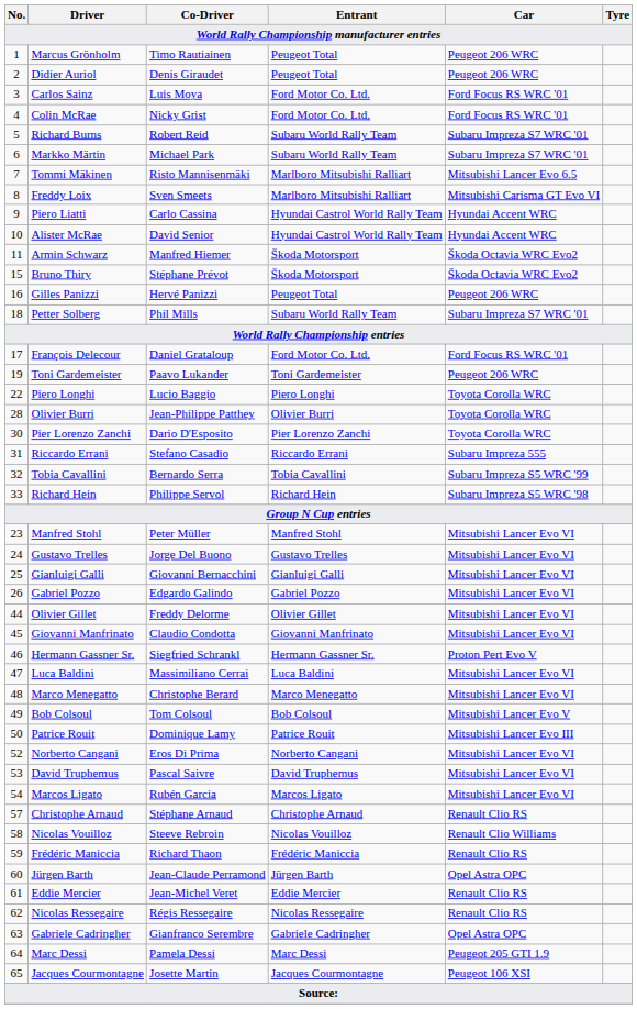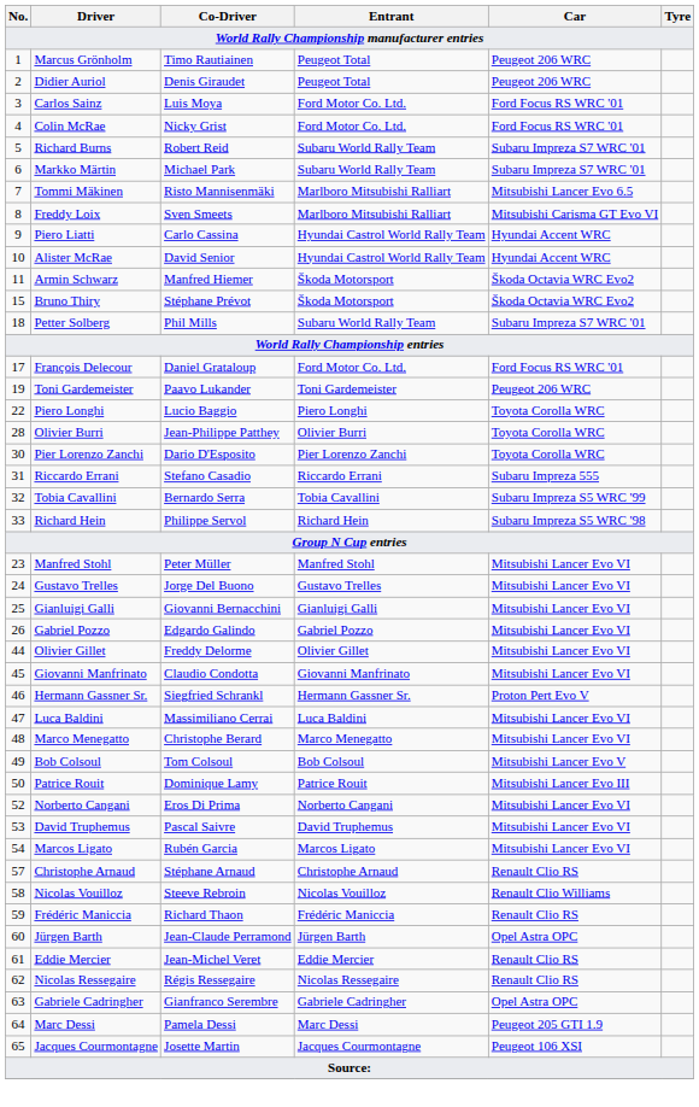 <table class="wikitable" style="font-size: 85%;">
 <tr>
 <th>No.</th>
 <th>Driver</th>
 <th>Co-Driver</th>
 <th>Entrant</th>
 <th>Car</th>
 <th>Tyre</th>
 </tr>
 <tr>
 <td style="background-color:#EAECF0; text-align:center" colspan="6"><strong><em><a href='#'>World Rally Championship</a> manufacturer entries</em></strong></td>
 </tr>
 <tr>
 <td align="center">1</td>
 <td> <a href='#'>Marcus Grönholm</a></td>
 <td> <a href='#'>Timo Rautiainen</a></td>
 <td> <a href='#'>Peugeot Total</a></td>
 <td><a href='#'>Peugeot 206 WRC</a></td>
 <td align="center"></td>
 </tr>
 <tr>
 <td align="center">2</td>
 <td> <a href='#'>Didier Auriol</a></td>
 <td> <a href='#'>Denis Giraudet</a></td>
 <td> <a href='#'>Peugeot Total</a></td>
 <td><a href='#'>Peugeot 206 WRC</a></td>
 <td align="center"></td>
 </tr>
 <tr>
 <td align="center">3</td>
 <td> <a href='#'>Carlos Sainz</a></td>
 <td> <a href='#'>Luis Moya</a></td>
 <td> <a href='#'>Ford Motor Co. Ltd.</a></td>
 <td><a href='#'>Ford Focus RS WRC '01</a></td>
 <td align="center"></td>
 </tr>
 <tr>
 <td align="center">4</td>
 <td> <a href='#'>Colin McRae</a></td>
 <td> <a href='#'>Nicky Grist</a></td>
 <td> <a href='#'>Ford Motor Co. Ltd.</a></td>
 <td><a href='#'>Ford Focus RS WRC '01</a></td>
 <td align="center"></td>
 </tr>
 <tr>
 <td align="center">5</td>
 <td> <a href='#'>Richard Burns</a></td>
 <td> <a href='#'>Robert Reid</a></td>
 <td> <a href='#'>Subaru World Rally Team</a></td>
 <td><a href='#'>Subaru Impreza S7 WRC '01</a></td>
 <td align="center"></td>
 </tr>
 <tr>
 <td align="center">6</td>
 <td> <a href='#'>Markko Märtin</a></td>
 <td> <a href='#'>Michael Park</a></td>
 <td> <a href='#'>Subaru World Rally Team</a></td>
 <td><a href='#'>Subaru Impreza S7 WRC '01</a></td>
 <td align="center"></td>
 </tr>
 <tr>
 <td align="center">7</td>
 <td> <a href='#'>Tommi Mäkinen</a></td>
 <td> <a href='#'>Risto Mannisenmäki</a></td>
 <td> <a href='#'>Marlboro Mitsubishi Ralliart</a></td>
 <td><a href='#'>Mitsubishi Lancer Evo 6.5</a></td>
 <td align="center"></td>
 </tr>
 <tr>
 <td align="center">8</td>
 <td> <a href='#'>Freddy Loix</a></td>
 <td> <a href='#'>Sven Smeets</a></td>
 <td> <a href='#'>Marlboro Mitsubishi Ralliart</a></td>
 <td><a href='#'>Mitsubishi Carisma GT Evo VI</a></td>
 <td align="center"></td>
 </tr>
 <tr>
 <td align="center">9</td>
 <td> <a href='#'>Piero Liatti</a></td>
 <td> <a href='#'>Carlo Cassina</a></td>
 <td> <a href='#'>Hyundai Castrol World Rally Team</a></td>
 <td><a href='#'>Hyundai Accent WRC</a></td>
 <td align="center"></td>
 </tr>
 <tr>
 <td align="center">10</td>
 <td> <a href='#'>Alister McRae</a></td>
 <td> <a href='#'>David Senior</a></td>
 <td> <a href='#'>Hyundai Castrol World Rally Team</a></td>
 <td><a href='#'>Hyundai Accent WRC</a></td>
 <td align="center"></td>
 </tr>
 <tr>
 <td align="center">11</td>
 <td> <a href='#'>Armin Schwarz</a></td>
 <td> <a href='#'>Manfred Hiemer</a></td>
 <td> <a href='#'>Škoda Motorsport</a></td>
 <td><a href='#'>Škoda Octavia WRC Evo2</a></td>
 <td align="center"></td>
 </tr>
 <tr>
 <td align="center">15</td>
 <td> <a href='#'>Bruno Thiry</a></td>
 <td> <a href='#'>Stéphane Prévot</a></td>
 <td> <a href='#'>Škoda Motorsport</a></td>
 <td><a href='#'>Škoda Octavia WRC Evo2</a></td>
-<td align="center"></td>
-</tr>
-<tr>
-<td align="center">16</td>
-<td> <a href='#'>Gilles Panizzi</a></td>
-<td> <a href='#'>Hervé Panizzi</a></td>
-<td> <a href='#'>Peugeot Total</a></td>
-<td><a href='#'>Peugeot 206 WRC</a></td>
 <td align="center"></td>
 </tr>
 <tr>
 <td align="center">18</td>
 <td> <a href='#'>Petter Solberg</a></td>
 <td> <a href='#'>Phil Mills</a></td>
 <td> <a href='#'>Subaru World Rally Team</a></td>
 <td><a href='#'>Subaru Impreza S7 WRC '01</a></td>
 <td align="center"></td>
 </tr>
 <tr>
 <td style="background-color:#EAECF0; text-align:center" colspan="6"><strong><em><a href='#'>World Rally Championship</a> entries</em></strong></td>
 </tr>
 <tr>
 <td align="center">17</td>
 <td> <a href='#'>François Delecour</a></td>
 <td> <a href='#'>Daniel Grataloup</a></td>
 <td> <a href='#'>Ford Motor Co. Ltd.</a></td>
 <td><a href='#'>Ford Focus RS WRC '01</a></td>
 <td align="center"></td>
 </tr>
 <tr>
 <td align="center">19</td>
 <td> <a href='#'>Toni Gardemeister</a></td>
 <td> <a href='#'>Paavo Lukander</a></td>
 <td> <a href='#'>Toni Gardemeister</a></td>
 <td><a href='#'>Peugeot 206 WRC</a></td>
 <td align="center"></td>
 </tr>
 <tr>
 <td align="center">22</td>
 <td> <a href='#'>Piero Longhi</a></td>
 <td> <a href='#'>Lucio Baggio</a></td>
 <td> <a href='#'>Piero Longhi</a></td>
 <td><a href='#'>Toyota Corolla WRC</a></td>
 <td align="center"></td>
 </tr>
 <tr>
 <td align="center">28</td>
 <td> <a href='#'>Olivier Burri</a></td>
 <td> <a href='#'>Jean-Philippe Patthey</a></td>
 <td> <a href='#'>Olivier Burri</a></td>
 <td><a href='#'>Toyota Corolla WRC</a></td>
 <td align="center"></td>
 </tr>
 <tr>
 <td align="center">30</td>
 <td> <a href='#'>Pier Lorenzo Zanchi</a></td>
 <td> <a href='#'>Dario D'Esposito</a></td>
 <td> <a href='#'>Pier Lorenzo Zanchi</a></td>
 <td><a href='#'>Toyota Corolla WRC</a></td>
 <td align="center"></td>
 </tr>
 <tr>
 <td align="center">31</td>
 <td> <a href='#'>Riccardo Errani</a></td>
 <td> <a href='#'>Stefano Casadio</a></td>
 <td> <a href='#'>Riccardo Errani</a></td>
 <td><a href='#'>Subaru Impreza 555</a></td>
 <td></td>
 </tr>
 <tr>
 <td align="center">32</td>
 <td> <a href='#'>Tobia Cavallini</a></td>
 <td> <a href='#'>Bernardo Serra</a></td>
 <td> <a href='#'>Tobia Cavallini</a></td>
 <td><a href='#'>Subaru Impreza S5 WRC '99</a></td>
 <td></td>
 </tr>
 <tr>
 <td align="center">33</td>
 <td> <a href='#'>Richard Hein</a></td>
 <td> <a href='#'>Philippe Servol</a></td>
 <td> <a href='#'>Richard Hein</a></td>
 <td><a href='#'>Subaru Impreza S5 WRC '98</a></td>
 <td></td>
 </tr>
 <tr>
 <td style="background-color:#EAECF0; text-align:center" colspan="6"><strong><em><a href='#'>Group N Cup</a> entries</em></strong></td>
 </tr>
 <tr>
 <td align="center">23</td>
 <td> <a href='#'>Manfred Stohl</a></td>
 <td> <a href='#'>Peter Müller</a></td>
 <td> <a href='#'>Manfred Stohl</a></td>
 <td><a href='#'>Mitsubishi Lancer Evo VI</a></td>
 <td align="center"></td>
 </tr>
 <tr>
 <td align="center">24</td>
 <td> <a href='#'>Gustavo Trelles</a></td>
 <td> <a href='#'>Jorge Del Buono</a></td>
 <td> <a href='#'>Gustavo Trelles</a></td>
 <td><a href='#'>Mitsubishi Lancer Evo VI</a></td>
 <td align="center"></td>
 </tr>
 <tr>
 <td align="center">25</td>
 <td> <a href='#'>Gianluigi Galli</a></td>
 <td> <a href='#'>Giovanni Bernacchini</a></td>
 <td> <a href='#'>Gianluigi Galli</a></td>
 <td><a href='#'>Mitsubishi Lancer Evo VI</a></td>
 <td align="center"></td>
 </tr>
 <tr>
 <td align="center">26</td>
 <td> <a href='#'>Gabriel Pozzo</a></td>
 <td> <a href='#'>Edgardo Galindo</a></td>
 <td> <a href='#'>Gabriel Pozzo</a></td>
 <td><a href='#'>Mitsubishi Lancer Evo VI</a></td>
 <td align="center"></td>
 </tr>
 <tr>
 <td align="center">44</td>
 <td> <a href='#'>Olivier Gillet</a></td>
 <td> <a href='#'>Freddy Delorme</a></td>
 <td> <a href='#'>Olivier Gillet</a></td>
 <td><a href='#'>Mitsubishi Lancer Evo VI</a></td>
 <td align="center"></td>
 </tr>
 <tr>
 <td align="center">45</td>
 <td> <a href='#'>Giovanni Manfrinato</a></td>
 <td> <a href='#'>Claudio Condotta</a></td>
 <td> <a href='#'>Giovanni Manfrinato</a></td>
 <td><a href='#'>Mitsubishi Lancer Evo VI</a></td>
 <td></td>
 </tr>
 <tr>
 <td align="center">46</td>
 <td> <a href='#'>Hermann Gassner Sr.</a></td>
 <td> <a href='#'>Siegfried Schrankl</a></td>
 <td> <a href='#'>Hermann Gassner Sr.</a></td>
 <td><a href='#'>Proton Pert Evo V</a></td>
 <td align="center"></td>
 </tr>
 <tr>
 <td align="center">47</td>
 <td> <a href='#'>Luca Baldini</a></td>
 <td> <a href='#'>Massimiliano Cerrai</a></td>
 <td> <a href='#'>Luca Baldini</a></td>
 <td><a href='#'>Mitsubishi Lancer Evo VI</a></td>
 <td></td>
 </tr>
 <tr>
 <td align="center">48</td>
 <td> <a href='#'>Marco Menegatto</a></td>
 <td> <a href='#'>Christophe Berard</a></td>
 <td> <a href='#'>Marco Menegatto</a></td>
 <td><a href='#'>Mitsubishi Lancer Evo VI</a></td>
 <td></td>
 </tr>
 <tr>
 <td align="center">49</td>
 <td> <a href='#'>Bob Colsoul</a></td>
 <td> <a href='#'>Tom Colsoul</a></td>
 <td> <a href='#'>Bob Colsoul</a></td>
 <td><a href='#'>Mitsubishi Lancer Evo V</a></td>
 <td></td>
 </tr>
 <tr>
 <td align="center">50</td>
 <td> <a href='#'>Patrice Rouit</a></td>
 <td> <a href='#'>Dominique Lamy</a></td>
 <td> <a href='#'>Patrice Rouit</a></td>
 <td><a href='#'>Mitsubishi Lancer Evo III</a></td>
 <td></td>
 </tr>
 <tr>
 <td align="center">52</td>
 <td> <a href='#'>Norberto Cangani</a></td>
 <td> <a href='#'>Eros Di Prima</a></td>
 <td> <a href='#'>Norberto Cangani</a></td>
 <td><a href='#'>Mitsubishi Lancer Evo VI</a></td>
 <td></td>
 </tr>
 <tr>
 <td align="center">53</td>
 <td> <a href='#'>David Truphemus</a></td>
 <td> <a href='#'>Pascal Saivre</a></td>
 <td> <a href='#'>David Truphemus</a></td>
 <td><a href='#'>Mitsubishi Lancer Evo VI</a></td>
 <td></td>
 </tr>
 <tr>
 <td align="center">54</td>
 <td> <a href='#'>Marcos Ligato</a></td>
 <td> <a href='#'>Rubén Garcia</a></td>
 <td> <a href='#'>Marcos Ligato</a></td>
 <td><a href='#'>Mitsubishi Lancer Evo VI</a></td>
 <td></td>
 </tr>
 <tr>
 <td align="center">57</td>
 <td> <a href='#'>Christophe Arnaud</a></td>
 <td> <a href='#'>Stéphane Arnaud</a></td>
 <td> <a href='#'>Christophe Arnaud</a></td>
 <td><a href='#'>Renault Clio RS</a></td>
 <td></td>
 </tr>
 <tr>
 <td align="center">58</td>
 <td> <a href='#'>Nicolas Vouilloz</a></td>
 <td> <a href='#'>Steeve Rebroin</a></td>
 <td> <a href='#'>Nicolas Vouilloz</a></td>
 <td><a href='#'>Renault Clio Williams</a></td>
 <td></td>
 </tr>
 <tr>
 <td align="center">59</td>
 <td> <a href='#'>Frédéric Maniccia</a></td>
 <td> <a href='#'>Richard Thaon</a></td>
 <td> <a href='#'>Frédéric Maniccia</a></td>
 <td><a href='#'>Renault Clio RS</a></td>
 <td></td>
 </tr>
 <tr>
 <td align="center">60</td>
 <td> <a href='#'>Jürgen Barth</a></td>
 <td> <a href='#'>Jean-Claude Perramond</a></td>
 <td> <a href='#'>Jürgen Barth</a></td>
 <td><a href='#'>Opel Astra OPC</a></td>
 <td></td>
 </tr>
 <tr>
 <td align="center">61</td>
 <td> <a href='#'>Eddie Mercier</a></td>
 <td> <a href='#'>Jean-Michel Veret</a></td>
 <td> <a href='#'>Eddie Mercier</a></td>
 <td><a href='#'>Renault Clio RS</a></td>
 <td align="center"></td>
 </tr>
 <tr>
 <td align="center">62</td>
 <td> <a href='#'>Nicolas Ressegaire</a></td>
 <td> <a href='#'>Régis Ressegaire</a></td>
 <td> <a href='#'>Nicolas Ressegaire</a></td>
 <td><a href='#'>Renault Clio RS</a></td>
 <td></td>
 </tr>
 <tr>
 <td align="center">63</td>
 <td> <a href='#'>Gabriele Cadringher</a></td>
 <td> <a href='#'>Gianfranco Serembre</a></td>
 <td> <a href='#'>Gabriele Cadringher</a></td>
 <td><a href='#'>Opel Astra OPC</a></td>
 <td></td>
 </tr>
 <tr>
 <td align="center">64</td>
 <td> <a href='#'>Marc Dessi</a></td>
 <td> <a href='#'>Pamela Dessi</a></td>
 <td> <a href='#'>Marc Dessi</a></td>
 <td><a href='#'>Peugeot 205 GTI 1.9</a></td>
 <td></td>
 </tr>
 <tr>
 <td align="center">65</td>
 <td> <a href='#'>Jacques Courmontagne</a></td>
 <td> <a href='#'>Josette Martin</a></td>
 <td> <a href='#'>Jacques Courmontagne</a></td>
 <td><a href='#'>Peugeot 106 XSI</a></td>
 <td></td>
 </tr>
 <tr>
 <td style="background-color:#EAECF0; text-align:center" colspan="6"><strong>Source:</strong></td>
 </tr>
 <tr>
 </tr>
 </table>
